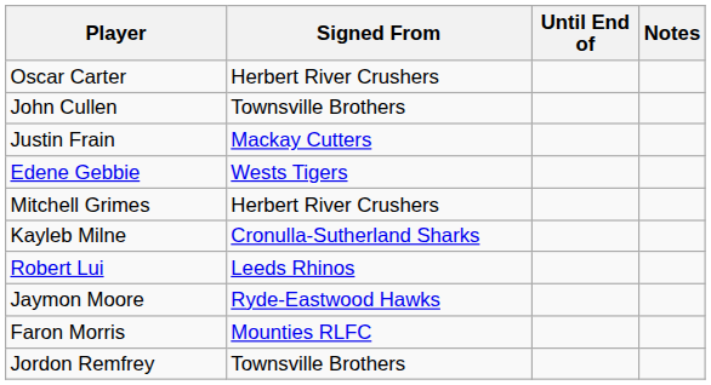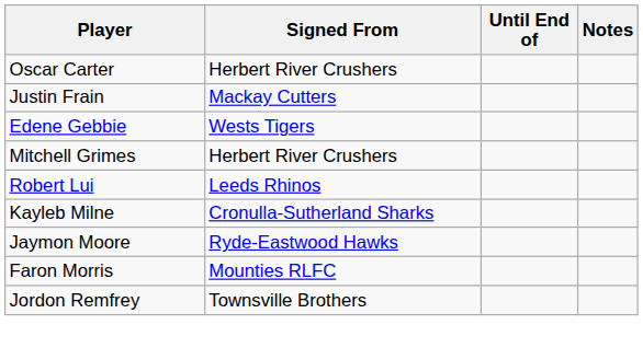 <table class="wikitable" style="font-size:90%">
 <tr style="background:#efefef;">
 <th style="width:150px;">Player</th>
 <th style="width:210px;">Signed From</th>
 <th style="width:70px;">Until End of</th>
 <th style="width:40px;">Notes</th>
 </tr>
 <tr>
 <td>Oscar Carter</td>
 <td> Herbert River Crushers</td>
-<td></td>
-<td></td>
-</tr>
-<tr>
-<td>John Cullen</td>
-<td> Townsville Brothers</td>
 <td></td>
 <td></td>
 </tr>
 <tr>
 <td>Justin Frain</td>
 <td> <a href='#'>Mackay Cutters</a></td>
 <td></td>
 <td></td>
 </tr>
 <tr>
 <td><a href='#'>Edene Gebbie</a></td>
 <td> <a href='#'>Wests Tigers</a></td>
 <td></td>
 <td></td>
 </tr>
 <tr>
 <td>Mitchell Grimes</td>
 <td> Herbert River Crushers</td>
 <td></td>
 <td></td>
 </tr>
 <tr>
-<td>Kayleb Milne</td>
-<td> <a href='#'>Cronulla-Sutherland Sharks</a></td>
+<td><a href='#'>Robert Lui</a></td>
+<td> <a href='#'>Leeds Rhinos</a></td>
 <td></td>
 <td></td>
 </tr>
 <tr>
-<td><a href='#'>Robert Lui</a></td>
-<td> <a href='#'>Leeds Rhinos</a></td>
+<td>Kayleb Milne</td>
+<td> <a href='#'>Cronulla-Sutherland Sharks</a></td>
 <td></td>
 <td></td>
 </tr>
 <tr>
 <td>Jaymon Moore</td>
 <td> <a href='#'>Ryde-Eastwood Hawks</a></td>
 <td></td>
 <td></td>
 </tr>
 <tr>
 <td>Faron Morris</td>
 <td> <a href='#'>Mounties RLFC</a></td>
 <td></td>
 <td></td>
 </tr>
 <tr>
 <td>Jordon Remfrey</td>
 <td> Townsville Brothers</td>
 <td></td>
 <td></td>
 </tr>
 </table>
